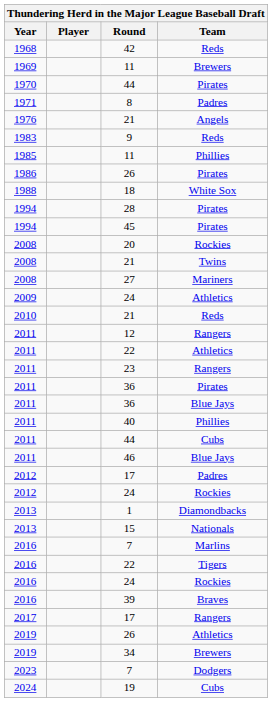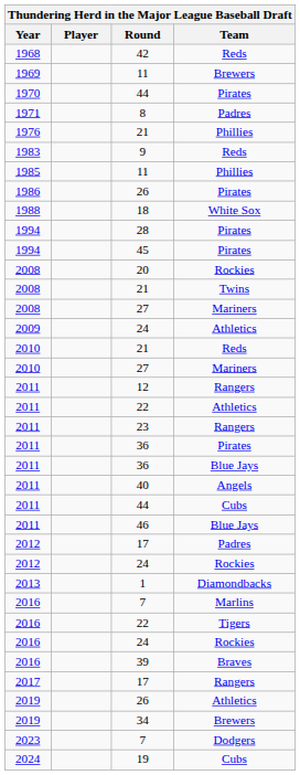 <table class="wikitable sortable collapsible collapsed" style="text-align:center">
 <tr>
 <th colspan=4 style=>Thundering Herd in the Major League Baseball Draft</th>
 </tr>
 <tr>
 <th>Year</th>
 <th>Player</th>
 <th>Round</th>
 <th>Team</th>
 </tr>
 <tr>
 <td><a href='#'>1968</a></td>
 <td></td>
 <td>42</td>
 <td><a href='#'>Reds</a></td>
 </tr>
 <tr>
 <td><a href='#'>1969</a></td>
 <td></td>
 <td>11</td>
 <td><a href='#'>Brewers</a></td>
 </tr>
 <tr>
 <td><a href='#'>1970</a></td>
 <td></td>
 <td>44</td>
 <td><a href='#'>Pirates</a></td>
 </tr>
 <tr>
 <td><a href='#'>1971</a></td>
 <td></td>
 <td>8</td>
 <td><a href='#'>Padres</a></td>
 </tr>
 <tr>
 <td><a href='#'>1976</a></td>
 <td></td>
 <td>21</td>
-<td><a href='#'>Angels</a></td>
+<td><a href='#'>Phillies</a></td>
 </tr>
 <tr>
 <td><a href='#'>1983</a></td>
 <td></td>
 <td>9</td>
 <td><a href='#'>Reds</a></td>
 </tr>
 <tr>
 <td><a href='#'>1985</a></td>
 <td></td>
 <td>11</td>
 <td><a href='#'>Phillies</a></td>
 </tr>
 <tr>
 <td><a href='#'>1986</a></td>
 <td></td>
 <td>26</td>
 <td><a href='#'>Pirates</a></td>
 </tr>
 <tr>
 <td><a href='#'>1988</a></td>
 <td></td>
 <td>18</td>
 <td><a href='#'>White Sox</a></td>
 </tr>
 <tr>
 <td><a href='#'>1994</a></td>
 <td></td>
 <td>28</td>
 <td><a href='#'>Pirates</a></td>
 </tr>
 <tr>
 <td><a href='#'>1994</a></td>
 <td></td>
 <td>45</td>
 <td><a href='#'>Pirates</a></td>
 </tr>
 <tr>
 <td><a href='#'>2008</a></td>
 <td></td>
 <td>20</td>
 <td><a href='#'>Rockies</a></td>
 </tr>
 <tr>
 <td><a href='#'>2008</a></td>
 <td></td>
 <td>21</td>
 <td><a href='#'>Twins</a></td>
 </tr>
 <tr>
 <td><a href='#'>2008</a></td>
 <td></td>
 <td>27</td>
 <td><a href='#'>Mariners</a></td>
 </tr>
 <tr>
 <td><a href='#'>2009</a></td>
 <td></td>
 <td>24</td>
 <td><a href='#'>Athletics</a></td>
 </tr>
 <tr>
 <td><a href='#'>2010</a></td>
 <td></td>
 <td>21</td>
 <td><a href='#'>Reds</a></td>
 </tr>
 <tr>
+<td><a href='#'>2010</a></td>
+<td></td>
+<td>27</td>
+<td><a href='#'>Mariners</a></td>
+</tr>
+<tr>
 <td><a href='#'>2011</a></td>
 <td></td>
 <td>12</td>
 <td><a href='#'>Rangers</a></td>
 </tr>
 <tr>
 <td><a href='#'>2011</a></td>
 <td></td>
 <td>22</td>
 <td><a href='#'>Athletics</a></td>
 </tr>
 <tr>
 <td><a href='#'>2011</a></td>
 <td></td>
 <td>23</td>
 <td><a href='#'>Rangers</a></td>
 </tr>
 <tr>
 <td><a href='#'>2011</a></td>
 <td></td>
 <td>36</td>
 <td><a href='#'>Pirates</a></td>
 </tr>
 <tr>
 <td><a href='#'>2011</a></td>
 <td></td>
 <td>36</td>
 <td><a href='#'>Blue Jays</a></td>
 </tr>
 <tr>
 <td><a href='#'>2011</a></td>
 <td></td>
 <td>40</td>
-<td><a href='#'>Phillies</a></td>
+<td><a href='#'>Angels</a></td>
 </tr>
 <tr>
 <td><a href='#'>2011</a></td>
 <td></td>
 <td>44</td>
 <td><a href='#'>Cubs</a></td>
 </tr>
 <tr>
 <td><a href='#'>2011</a></td>
 <td></td>
 <td>46</td>
 <td><a href='#'>Blue Jays</a></td>
 </tr>
 <tr>
 <td><a href='#'>2012</a></td>
 <td></td>
 <td>17</td>
 <td><a href='#'>Padres</a></td>
 </tr>
 <tr>
 <td><a href='#'>2012</a></td>
 <td></td>
 <td>24</td>
 <td><a href='#'>Rockies</a></td>
 </tr>
 <tr>
 <td><a href='#'>2013</a></td>
 <td></td>
 <td>1</td>
 <td><a href='#'>Diamondbacks</a></td>
-</tr>
-<tr>
-<td><a href='#'>2013</a></td>
-<td></td>
-<td>15</td>
-<td><a href='#'>Nationals</a></td>
 </tr>
 <tr>
 <td><a href='#'>2016</a></td>
 <td></td>
 <td>7</td>
 <td><a href='#'>Marlins</a></td>
 </tr>
 <tr>
 <td><a href='#'>2016</a></td>
 <td></td>
 <td>22</td>
 <td><a href='#'>Tigers</a></td>
 </tr>
 <tr>
 <td><a href='#'>2016</a></td>
 <td></td>
 <td>24</td>
 <td><a href='#'>Rockies</a></td>
 </tr>
 <tr>
 <td><a href='#'>2016</a></td>
 <td></td>
 <td>39</td>
 <td><a href='#'>Braves</a></td>
 </tr>
 <tr>
 <td><a href='#'>2017</a></td>
 <td></td>
 <td>17</td>
 <td><a href='#'>Rangers</a></td>
 </tr>
 <tr>
 <td><a href='#'>2019</a></td>
 <td></td>
 <td>26</td>
 <td><a href='#'>Athletics</a></td>
 </tr>
 <tr>
 <td><a href='#'>2019</a></td>
 <td></td>
 <td>34</td>
 <td><a href='#'>Brewers</a></td>
 </tr>
 <tr>
 <td><a href='#'>2023</a></td>
 <td></td>
 <td>7</td>
 <td><a href='#'>Dodgers</a></td>
 </tr>
 <tr>
 <td><a href='#'>2024</a></td>
 <td></td>
 <td>19</td>
 <td><a href='#'>Cubs</a></td>
 </tr>
 </table>
